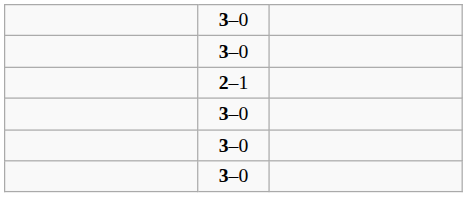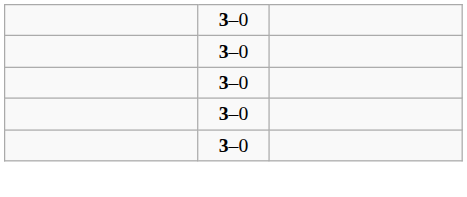 <table class="wikitable">
 <tr>
 <td width=150><strong></strong></td>
 <td style="width:50px" align=center><strong>3</strong>–0</td>
 <td width=150></td>
 </tr>
 <tr>
 <td width=150><strong></strong></td>
 <td style="width:50px" align=center><strong>3</strong>–0</td>
-<td width=150></td>
-</tr>
-<tr>
-<td width=150><strong></strong></td>
-<td style="width:50px" align=center><strong>2</strong>–1</td>
 <td width=150></td>
 </tr>
 <tr>
 <td width=150><strong></strong></td>
 <td style="width:50px" align=center><strong>3</strong>–0</td>
 <td width=150></td>
 </tr>
 <tr>
 <td width=150><strong></strong></td>
 <td style="width:50px" align=center><strong>3</strong>–0</td>
 <td width=150></td>
 </tr>
 <tr>
 <td width=150><strong></strong></td>
 <td style="width:50px" align=center><strong>3</strong>–0</td>
 <td width=150></td>
 </tr>
 </table>
